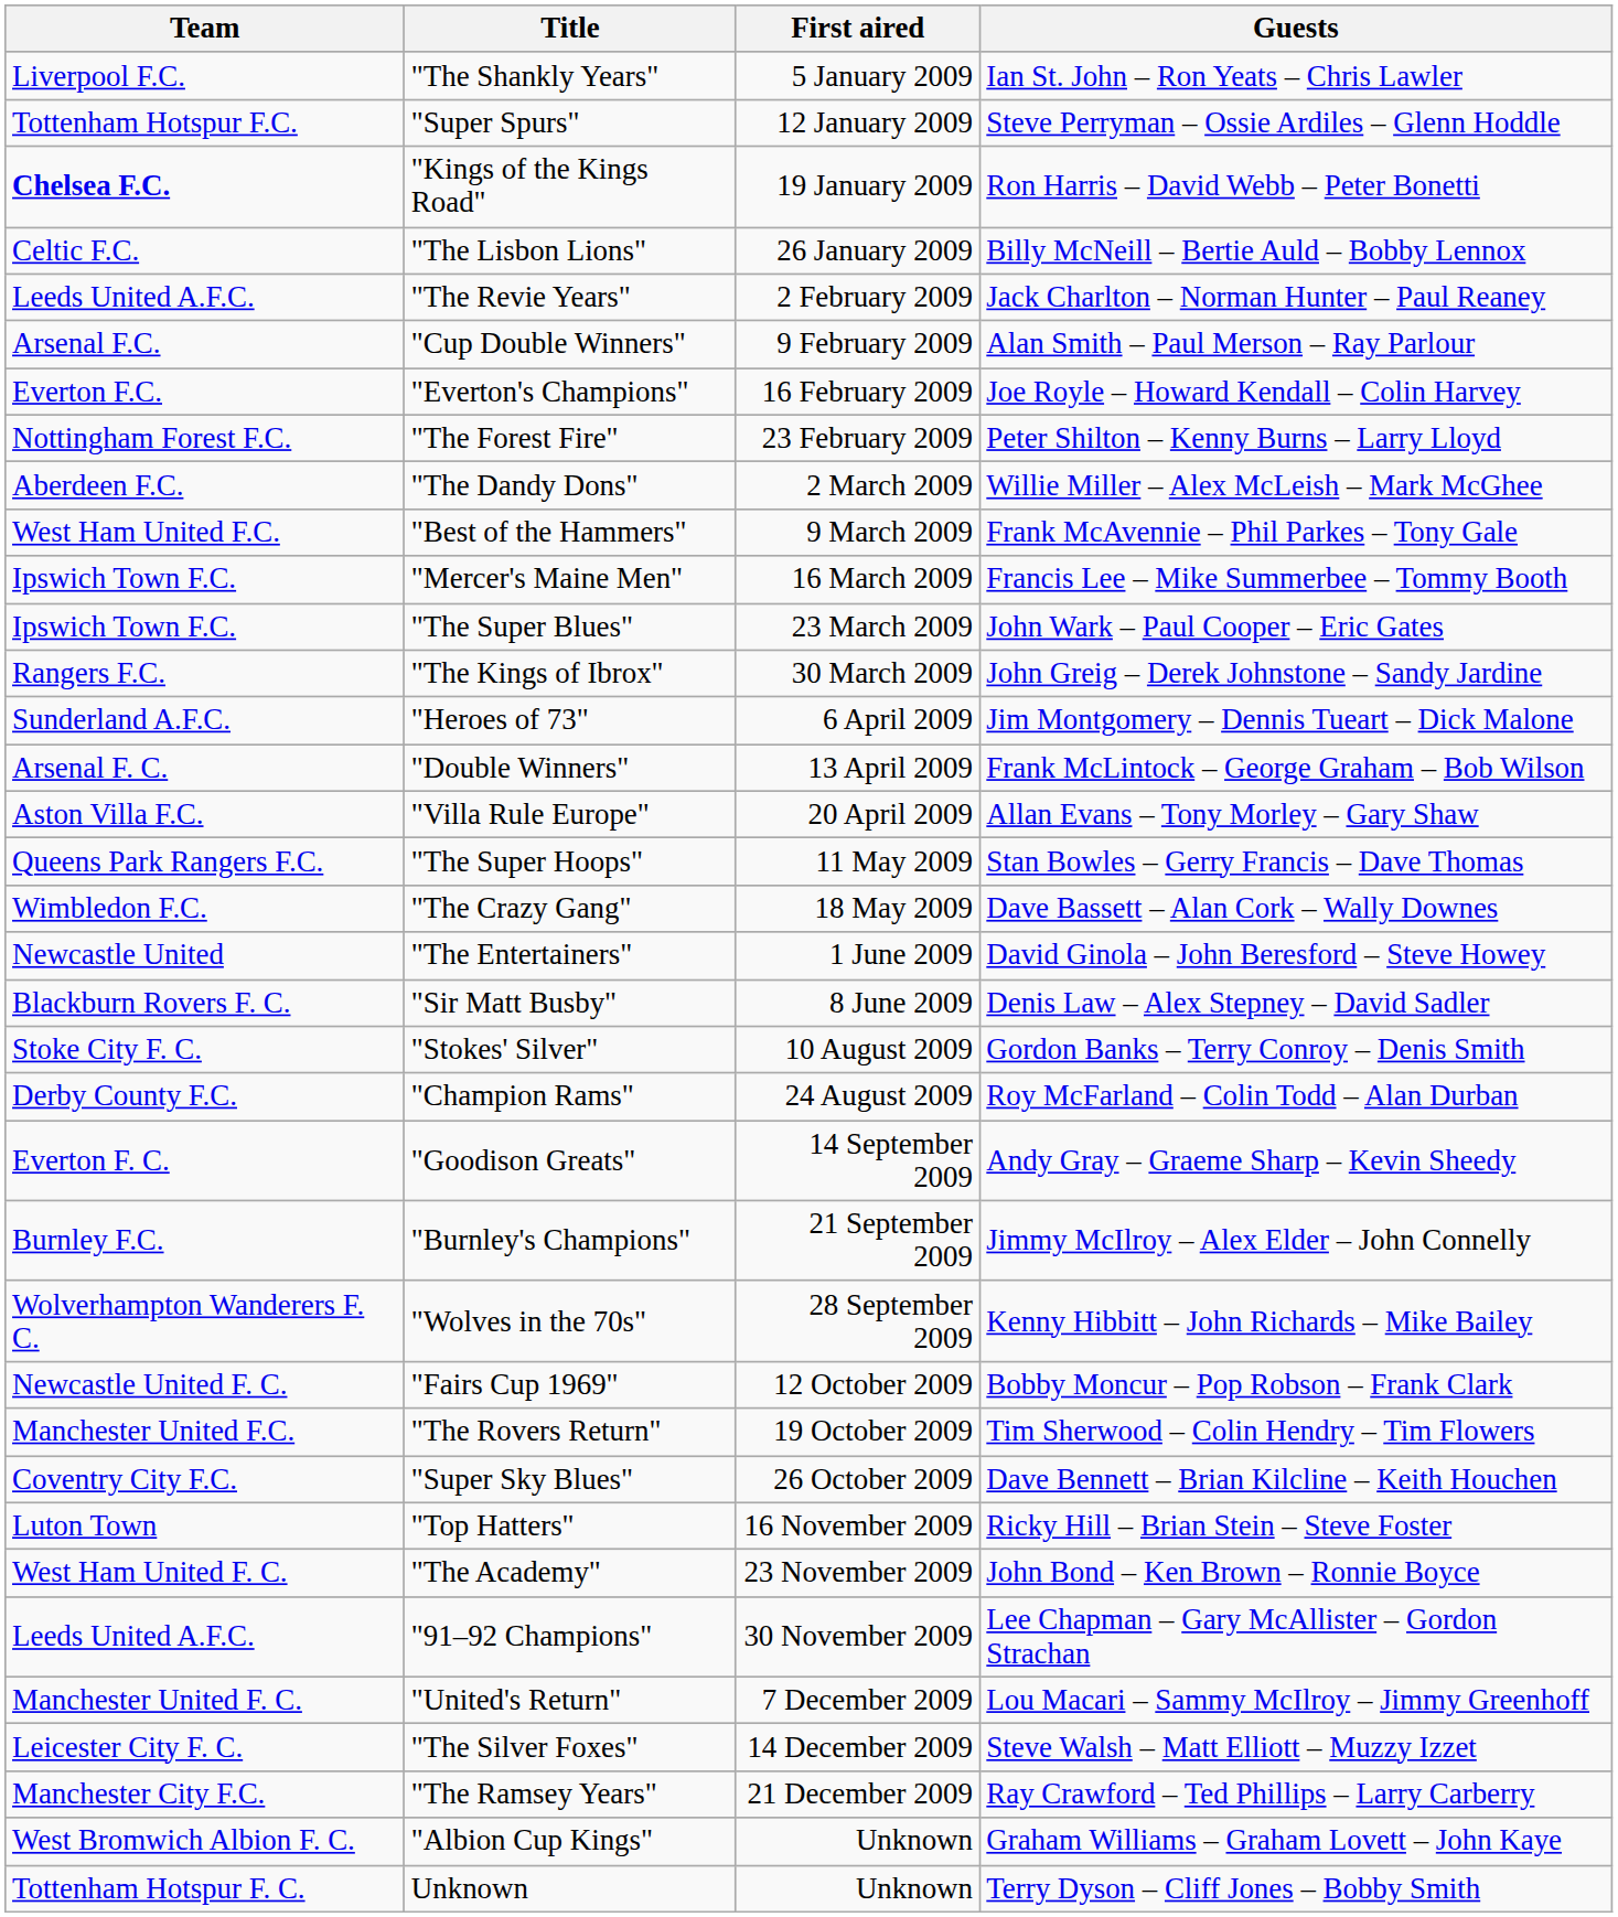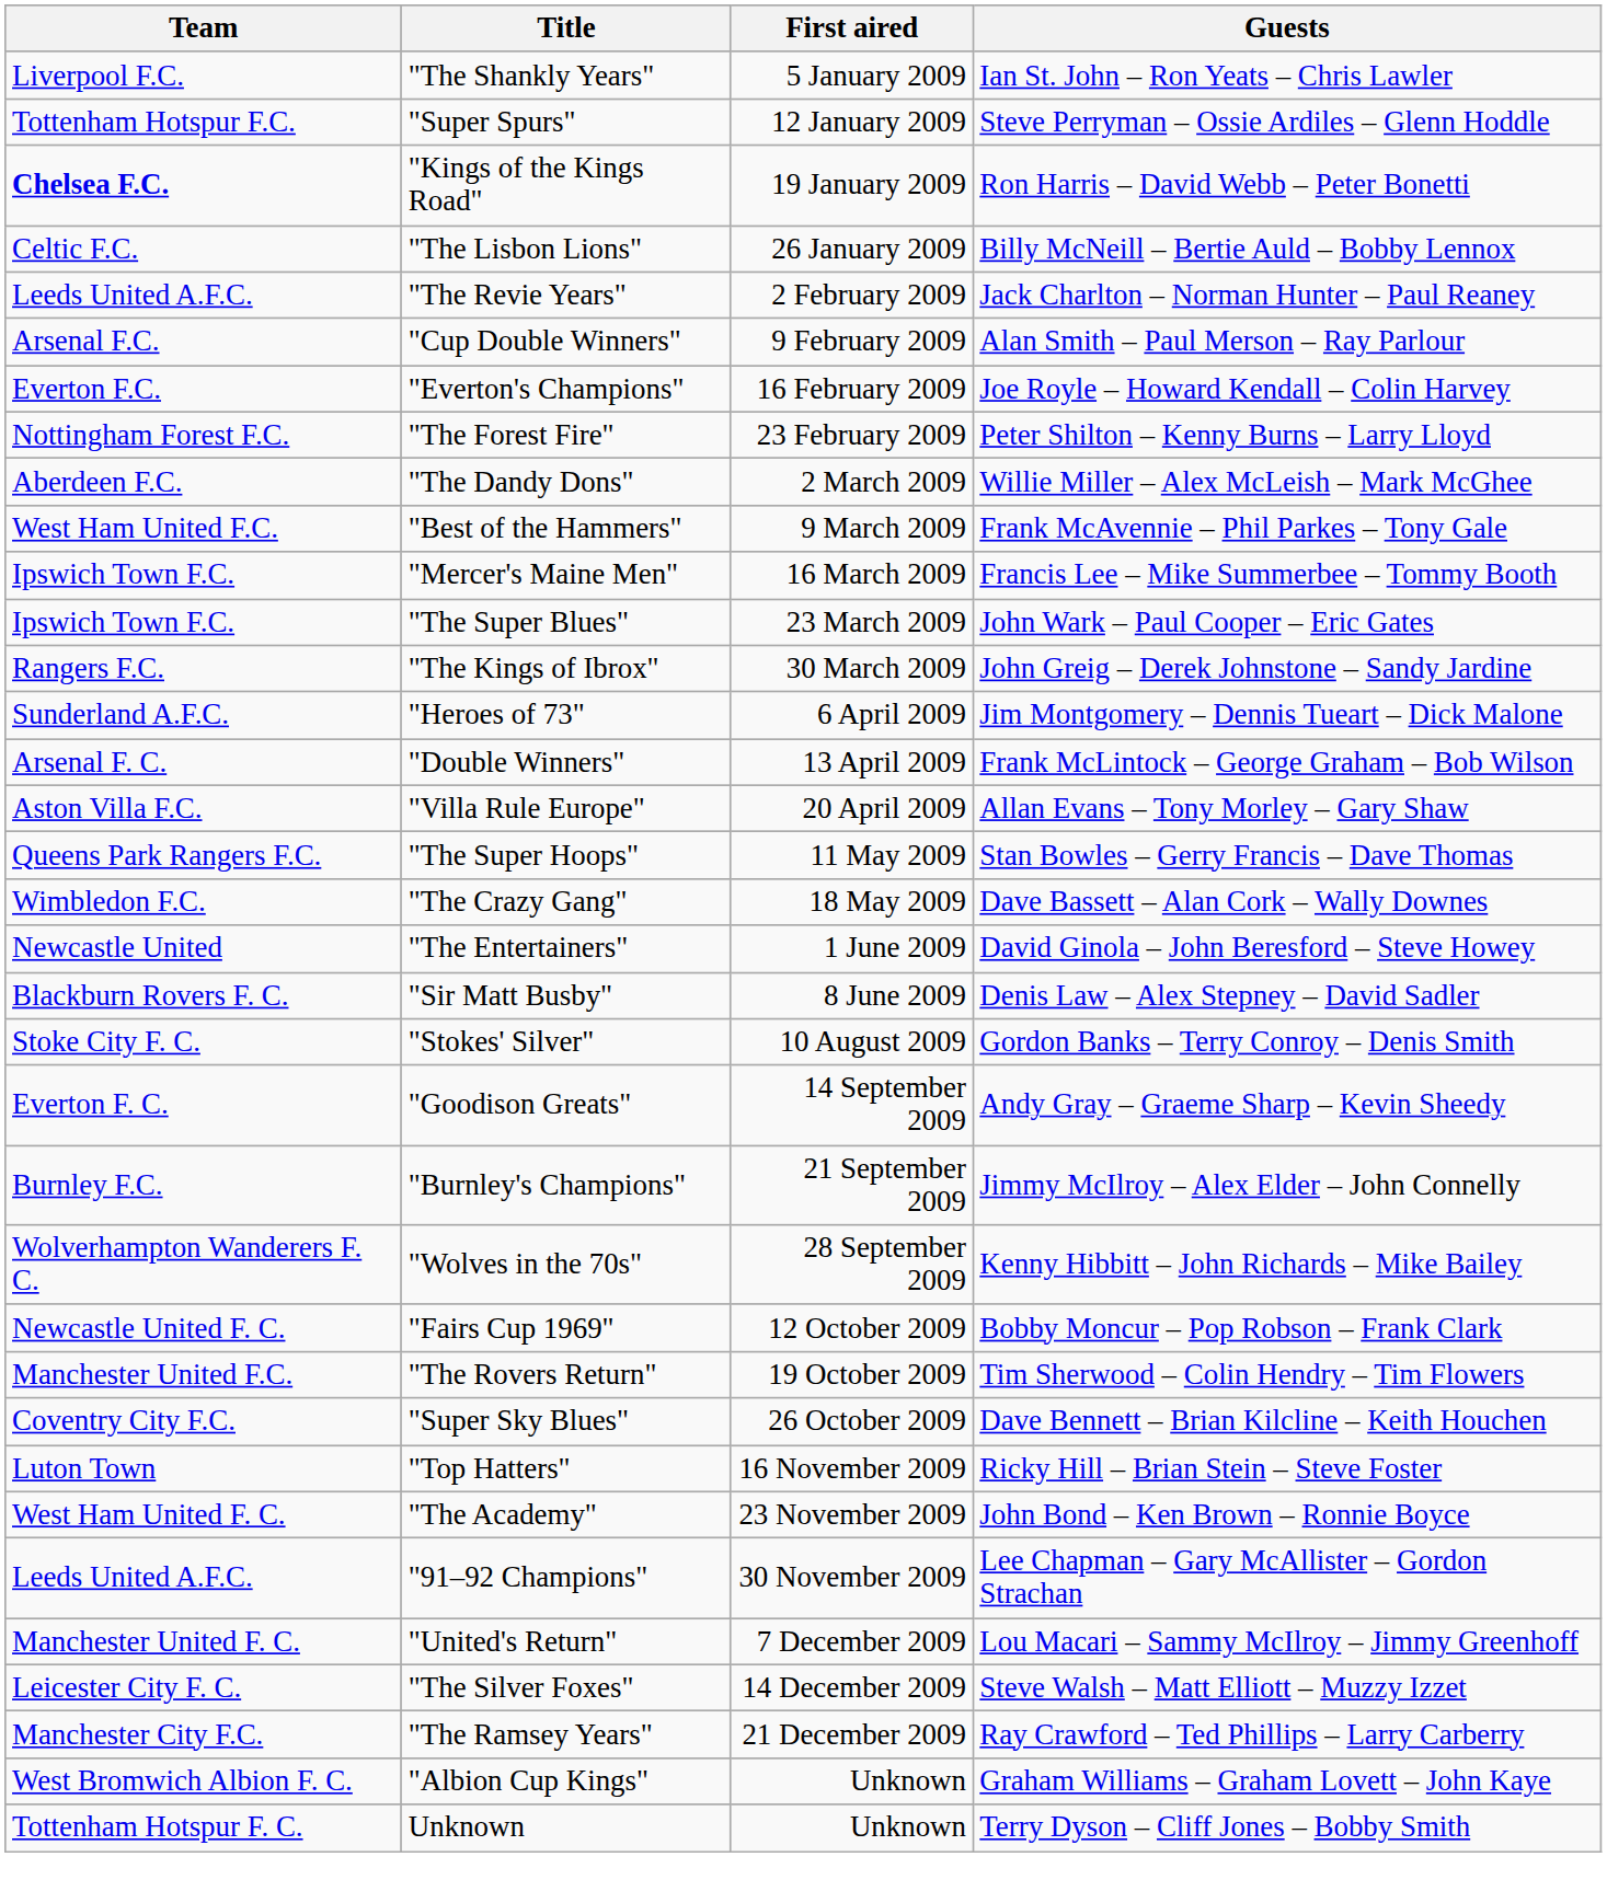 <table class="wikitable">
 <tr>
 <th>Team</th>
 <th>Title</th>
 <th>First aired</th>
 <th>Guests</th>
 </tr>
 <tr>
 <td><a href='#'>Liverpool F.C.</a></td>
 <td>"The Shankly Years"</td>
 <td style="text-align:right;">5 January 2009</td>
 <td><a href='#'>Ian St. John</a> – <a href='#'>Ron Yeats</a> – <a href='#'>Chris Lawler</a></td>
 </tr>
 <tr>
 <td><a href='#'>Tottenham Hotspur F.C.</a></td>
 <td>"Super Spurs"</td>
 <td style="text-align:right;">12 January 2009</td>
 <td><a href='#'>Steve Perryman</a> – <a href='#'>Ossie Ardiles</a> – <a href='#'>Glenn Hoddle</a></td>
 </tr>
 <tr>
 <td><strong><a href='#'>Chelsea F.C.</a></strong></td>
 <td>"Kings of the Kings Road"</td>
 <td style="text-align:right;">19 January 2009</td>
 <td><a href='#'>Ron Harris</a> – <a href='#'>David Webb</a> – <a href='#'>Peter Bonetti</a></td>
 </tr>
 <tr>
 <td><a href='#'>Celtic F.C.</a></td>
 <td>"The Lisbon Lions"</td>
 <td style="text-align:right;">26 January 2009</td>
 <td><a href='#'>Billy McNeill</a> – <a href='#'>Bertie Auld</a> – <a href='#'>Bobby Lennox</a></td>
 </tr>
 <tr>
 <td><a href='#'>Leeds United A.F.C.</a></td>
 <td>"The Revie Years"</td>
 <td style="text-align:right;">2 February 2009</td>
 <td><a href='#'>Jack Charlton</a> – <a href='#'>Norman Hunter</a> – <a href='#'>Paul Reaney</a></td>
 </tr>
 <tr>
 <td><a href='#'>Arsenal F.C.</a></td>
 <td>"Cup Double Winners"</td>
 <td style="text-align:right;">9 February 2009</td>
 <td><a href='#'>Alan Smith</a> – <a href='#'>Paul Merson</a> – <a href='#'>Ray Parlour</a></td>
 </tr>
 <tr>
 <td><a href='#'>Everton F.C.</a></td>
 <td>"Everton's Champions"</td>
 <td style="text-align:right;">16 February 2009</td>
 <td><a href='#'>Joe Royle</a> – <a href='#'>Howard Kendall</a> – <a href='#'>Colin Harvey</a></td>
 </tr>
 <tr>
 <td><a href='#'>Nottingham Forest F.C.</a></td>
 <td>"The Forest Fire"</td>
 <td style="text-align:right;">23 February 2009</td>
 <td><a href='#'>Peter Shilton</a> – <a href='#'>Kenny Burns</a> – <a href='#'>Larry Lloyd</a></td>
 </tr>
 <tr>
 <td><a href='#'>Aberdeen F.C.</a></td>
 <td>"The Dandy Dons"</td>
 <td style="text-align:right;">2 March 2009</td>
 <td><a href='#'>Willie Miller</a> – <a href='#'>Alex McLeish</a> – <a href='#'>Mark McGhee</a></td>
 </tr>
 <tr>
 <td><a href='#'>West Ham United F.C.</a></td>
 <td>"Best of the Hammers"</td>
 <td style="text-align:right;">9 March 2009</td>
 <td><a href='#'>Frank McAvennie</a> – <a href='#'>Phil Parkes</a> – <a href='#'>Tony Gale</a></td>
 </tr>
 <tr>
 <td><a href='#'>Ipswich Town F.C.</a></td>
 <td>"Mercer's Maine Men"</td>
 <td style="text-align:right;">16 March 2009</td>
 <td><a href='#'>Francis Lee</a> – <a href='#'>Mike Summerbee</a> – <a href='#'>Tommy Booth</a></td>
 </tr>
 <tr>
 <td><a href='#'>Ipswich Town F.C.</a></td>
 <td>"The Super Blues"</td>
 <td style="text-align:right;">23 March 2009</td>
 <td><a href='#'>John Wark</a> – <a href='#'>Paul Cooper</a> – <a href='#'>Eric Gates</a></td>
 </tr>
 <tr>
 <td><a href='#'>Rangers F.C.</a></td>
 <td>"The Kings of Ibrox"</td>
 <td style="text-align:right;">30 March 2009</td>
 <td><a href='#'>John Greig</a> – <a href='#'>Derek Johnstone</a> – <a href='#'>Sandy Jardine</a></td>
 </tr>
 <tr>
 <td><a href='#'>Sunderland A.F.C.</a></td>
 <td>"Heroes of 73"</td>
 <td style="text-align:right;">6 April 2009</td>
 <td><a href='#'>Jim Montgomery</a> – <a href='#'>Dennis Tueart</a> – <a href='#'>Dick Malone</a></td>
 </tr>
 <tr>
 <td><a href='#'>Arsenal F. C.</a></td>
 <td>"Double Winners"</td>
 <td style="text-align:right;">13 April 2009</td>
 <td><a href='#'>Frank McLintock</a> – <a href='#'>George Graham</a> – <a href='#'>Bob Wilson</a></td>
 </tr>
 <tr>
 <td><a href='#'>Aston Villa F.C.</a></td>
 <td>"Villa Rule Europe"</td>
 <td style="text-align:right;">20 April 2009</td>
 <td><a href='#'>Allan Evans</a> – <a href='#'>Tony Morley</a> – <a href='#'>Gary Shaw</a></td>
 </tr>
 <tr>
 <td><a href='#'>Queens Park Rangers F.C.</a></td>
 <td>"The Super Hoops"</td>
 <td style="text-align:right;">11 May 2009</td>
 <td><a href='#'>Stan Bowles</a> – <a href='#'>Gerry Francis</a> – <a href='#'>Dave Thomas</a></td>
 </tr>
 <tr>
 <td><a href='#'>Wimbledon F.C.</a></td>
 <td>"The Crazy Gang"</td>
 <td style="text-align:right;">18 May 2009</td>
 <td><a href='#'>Dave Bassett</a> – <a href='#'>Alan Cork</a> – <a href='#'>Wally Downes</a></td>
 </tr>
 <tr>
 <td><a href='#'>Newcastle United</a></td>
 <td>"The Entertainers"</td>
 <td style="text-align:right;">1 June 2009</td>
 <td><a href='#'>David Ginola</a> – <a href='#'>John Beresford</a> – <a href='#'>Steve Howey</a></td>
 </tr>
 <tr>
 <td><a href='#'>Blackburn Rovers F. C.</a></td>
 <td>"Sir Matt Busby"</td>
 <td style="text-align:right;">8 June 2009</td>
 <td><a href='#'>Denis Law</a> – <a href='#'>Alex Stepney</a> – <a href='#'>David Sadler</a></td>
 </tr>
 <tr>
 <td><a href='#'>Stoke City F. C.</a></td>
 <td>"Stokes' Silver"</td>
 <td style="text-align:right;">10 August 2009</td>
 <td><a href='#'>Gordon Banks</a> – <a href='#'>Terry Conroy</a> – <a href='#'>Denis Smith</a></td>
 </tr>
 <tr>
-<td><a href='#'>Derby County F.C.</a></td>
-<td>"Champion Rams"</td>
-<td style="text-align:right;">24 August 2009</td>
-<td><a href='#'>Roy McFarland</a> – <a href='#'>Colin Todd</a> – <a href='#'>Alan Durban</a></td>
-</tr>
-<tr>
 <td><a href='#'>Everton F. C.</a></td>
 <td>"Goodison Greats"</td>
 <td style="text-align:right;">14 September 2009</td>
 <td><a href='#'>Andy Gray</a> – <a href='#'>Graeme Sharp</a> – <a href='#'>Kevin Sheedy</a></td>
 </tr>
 <tr>
 <td><a href='#'>Burnley F.C.</a></td>
 <td>"Burnley's Champions"</td>
 <td style="text-align:right;">21 September 2009</td>
 <td><a href='#'>Jimmy McIlroy</a> – <a href='#'>Alex Elder</a> – John Connelly</td>
 </tr>
 <tr>
 <td><a href='#'>Wolverhampton Wanderers F. C.</a></td>
 <td>"Wolves in the 70s"</td>
 <td style="text-align:right;">28 September 2009</td>
 <td><a href='#'>Kenny Hibbitt</a> – <a href='#'>John Richards</a> – <a href='#'>Mike Bailey</a></td>
 </tr>
 <tr>
 <td><a href='#'>Newcastle United F. C.</a></td>
 <td>"Fairs Cup 1969"</td>
 <td style="text-align:right;">12 October 2009</td>
 <td><a href='#'>Bobby Moncur</a> – <a href='#'>Pop Robson</a> – <a href='#'>Frank Clark</a></td>
 </tr>
 <tr>
 <td><a href='#'>Manchester United F.C.</a></td>
 <td>"The Rovers Return"</td>
 <td style="text-align:right;">19 October 2009</td>
 <td><a href='#'>Tim Sherwood</a> – <a href='#'>Colin Hendry</a> – <a href='#'>Tim Flowers</a></td>
 </tr>
 <tr>
 <td><a href='#'>Coventry City F.C.</a></td>
 <td>"Super Sky Blues"</td>
 <td style="text-align:right;">26 October 2009</td>
 <td><a href='#'>Dave Bennett</a> – <a href='#'>Brian Kilcline</a> – <a href='#'>Keith Houchen</a></td>
 </tr>
 <tr>
 <td><a href='#'>Luton Town</a></td>
 <td>"Top Hatters"</td>
 <td style="text-align:right;">16 November 2009</td>
 <td><a href='#'>Ricky Hill</a> – <a href='#'>Brian Stein</a> – <a href='#'>Steve Foster</a></td>
 </tr>
 <tr>
 <td><a href='#'>West Ham United F. C.</a></td>
 <td>"The Academy"</td>
 <td style="text-align:right;">23 November 2009</td>
 <td><a href='#'>John Bond</a> – <a href='#'>Ken Brown</a> – <a href='#'>Ronnie Boyce</a></td>
 </tr>
 <tr>
 <td><a href='#'>Leeds United A.F.C.</a></td>
 <td>"91–92 Champions"</td>
 <td style="text-align:right;">30 November 2009</td>
 <td><a href='#'>Lee Chapman</a> – <a href='#'>Gary McAllister</a> – <a href='#'>Gordon Strachan</a></td>
 </tr>
 <tr>
 <td><a href='#'>Manchester United F. C.</a></td>
 <td>"United's Return"</td>
 <td style="text-align:right;">7 December 2009</td>
 <td><a href='#'>Lou Macari</a> – <a href='#'>Sammy McIlroy</a> – <a href='#'>Jimmy Greenhoff</a></td>
 </tr>
 <tr>
 <td><a href='#'>Leicester City F. C.</a></td>
 <td>"The Silver Foxes"</td>
 <td style="text-align:right;">14 December 2009</td>
 <td><a href='#'>Steve Walsh</a> – <a href='#'>Matt Elliott</a> – <a href='#'>Muzzy Izzet</a></td>
 </tr>
 <tr>
 <td><a href='#'>Manchester City F.C.</a></td>
 <td>"The Ramsey Years"</td>
 <td style="text-align:right;">21 December 2009</td>
 <td><a href='#'>Ray Crawford</a> – <a href='#'>Ted Phillips</a> – <a href='#'>Larry Carberry</a></td>
 </tr>
 <tr>
 <td><a href='#'>West Bromwich Albion F. C.</a></td>
 <td>"Albion Cup Kings"</td>
 <td style="text-align:right;">Unknown</td>
 <td><a href='#'>Graham Williams</a> – <a href='#'>Graham Lovett</a> – <a href='#'>John Kaye</a></td>
 </tr>
 <tr>
 <td><a href='#'>Tottenham Hotspur F. C.</a></td>
 <td>Unknown</td>
 <td style="text-align:right;">Unknown</td>
 <td><a href='#'>Terry Dyson</a> – <a href='#'>Cliff Jones</a> – <a href='#'>Bobby Smith</a></td>
 </tr>
 <tr>
 </tr>
 </table>
